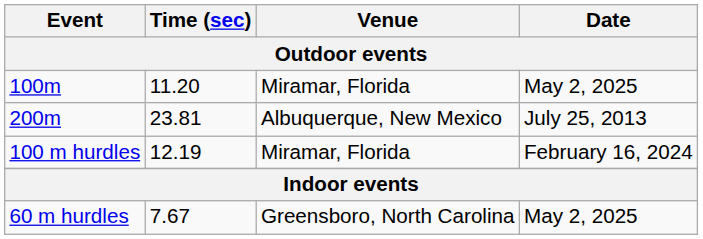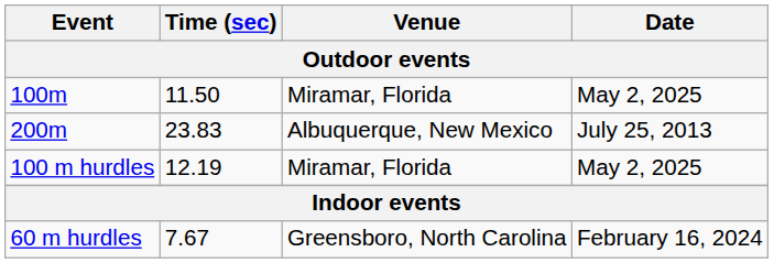 <table class=wikitable>
 <tr>
 <th>Event</th>
 <th>Time (<a href='#'>sec</a>)</th>
 <th>Venue</th>
 <th>Date</th>
 </tr>
 <tr>
 <th colspan=4>Outdoor events</th>
 </tr>
 <tr>
 <td><a href='#'>100m</a></td>
-<td>11.20</td>
+<td>11.50</td>
 <td>Miramar, Florida</td>
 <td>May 2, 2025</td>
 </tr>
 <tr>
 <td><a href='#'>200m</a></td>
-<td>23.81</td>
+<td>23.83</td>
 <td>Albuquerque, New Mexico</td>
 <td>July 25, 2013</td>
 </tr>
 <tr>
 <td><a href='#'>100 m hurdles</a></td>
 <td>12.19</td>
 <td>Miramar, Florida</td>
-<td>February 16, 2024</td>
+<td>May 2, 2025</td>
 </tr>
 <tr>
 </tr>
 <tr>
 <th colspan=4>Indoor events</th>
 </tr>
 <tr>
 <td><a href='#'>60 m hurdles</a></td>
 <td>7.67</td>
 <td>Greensboro, North Carolina</td>
-<td>May 2, 2025</td>
+<td>February 16, 2024</td>
 </tr>
 </table>
